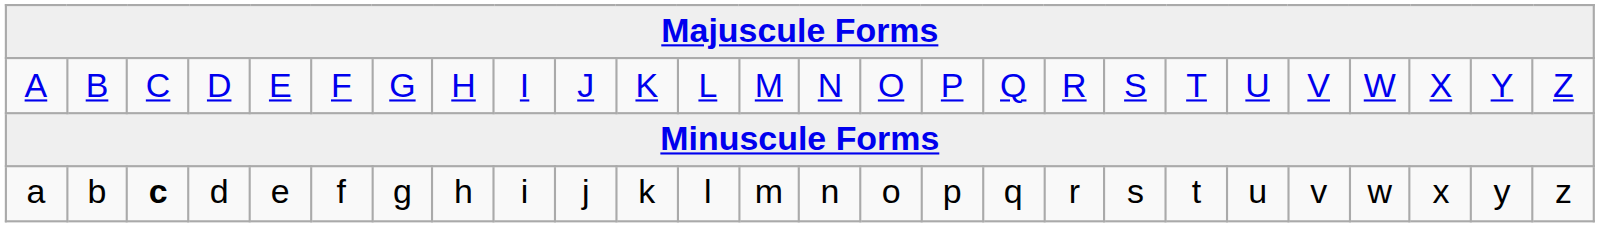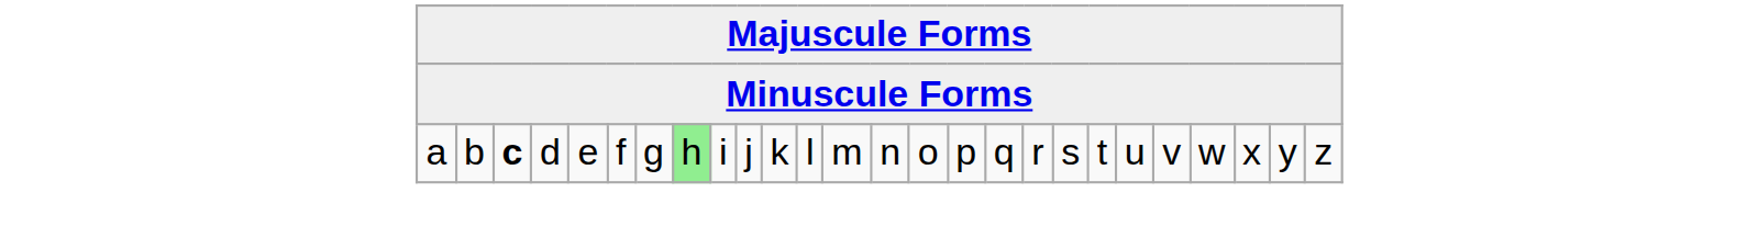 <table class="wikitable" style="margin:1em auto; text-align:center;">
 <tr>
 <td style="background:#efefef;" colspan="26"><strong><a href='#'>Majuscule Forms</a></strong></td>
-</tr>
-<tr>
-<td style="width:3%;"><a href='#'>A</a></td>
-<td style="width:3%;"><a href='#'>B</a></td>
-<td style="width:3%;"><a href='#'>C</a></td>
-<td style="width:3%;"><a href='#'>D</a></td>
-<td style="width:3%;"><a href='#'>E</a></td>
-<td style="width:3%;"><a href='#'>F</a></td>
-<td style="width:3%;"><a href='#'>G</a></td>
-<td style="width:3%;"><a href='#'>H</a></td>
-<td style="width:3%;"><a href='#'>I</a></td>
-<td style="width:3%;"><a href='#'>J</a></td>
-<td style="width:3%;"><a href='#'>K</a></td>
-<td style="width:3%;"><a href='#'>L</a></td>
-<td style="width:3%;"><a href='#'>M</a></td>
-<td style="width:3%;"><a href='#'>N</a></td>
-<td style="width:3%;"><a href='#'>O</a></td>
-<td style="width:3%;"><a href='#'>P</a></td>
-<td style="width:3%;"><a href='#'>Q</a></td>
-<td style="width:3%;"><a href='#'>R</a></td>
-<td style="width:3%;"><a href='#'>S</a></td>
-<td style="width:3%;"><a href='#'>T</a></td>
-<td style="width:3%;"><a href='#'>U</a></td>
-<td style="width:3%;"><a href='#'>V</a></td>
-<td style="width:3%;"><a href='#'>W</a></td>
-<td style="width:3%;"><a href='#'>X</a></td>
-<td style="width:3%;"><a href='#'>Y</a></td>
-<td style="width:3%;"><a href='#'>Z</a></td>
 </tr>
 <tr>
 <td style="background:#efefef;" colspan="26"><strong><a href='#'>Minuscule Forms</a></strong></td>
 </tr>
 <tr>
 <td>a</td>
 <td>b</td>
 <td><strong>c</strong></td>
 <td>d</td>
 <td>e</td>
 <td>f</td>
 <td>g</td>
-<td>h</td>
+<td style="background: lightgreen;">h</td>
 <td>i</td>
 <td>j</td>
 <td>k</td>
 <td>l</td>
 <td>m</td>
 <td>n</td>
 <td>o</td>
 <td>p</td>
 <td>q</td>
 <td>r</td>
 <td>s</td>
 <td>t</td>
 <td>u</td>
 <td>v</td>
 <td>w</td>
 <td>x</td>
 <td>y</td>
 <td>z</td>
 </tr>
 </table>
